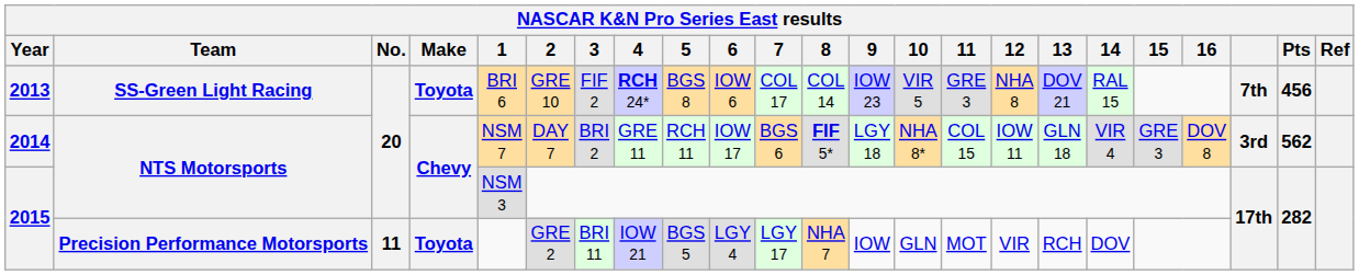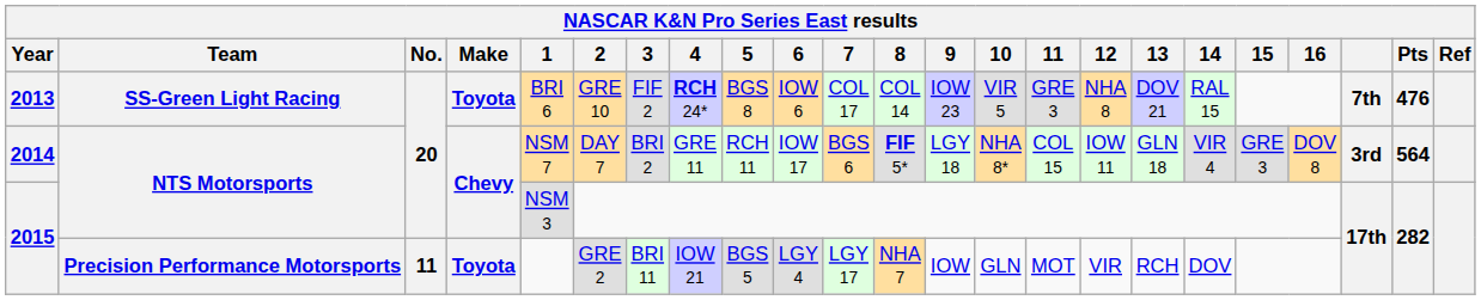 <table class="wikitable" style="text-align:center; font-size:75%">
 <tr>
 <th colspan=23><a href='#'>NASCAR K&N Pro Series East</a> results</th>
 </tr>
 <tr>
 <th>Year</th>
 <th>Team</th>
 <th>No.</th>
 <th>Make</th>
 <th>1</th>
 <th>2</th>
 <th>3</th>
 <th>4</th>
 <th>5</th>
 <th>6</th>
 <th>7</th>
 <th>8</th>
 <th>9</th>
 <th>10</th>
 <th>11</th>
 <th>12</th>
 <th>13</th>
 <th>14</th>
 <th>15</th>
 <th>16</th>
 <th></th>
 <th>Pts</th>
 <th>Ref</th>
 </tr>
 <tr>
 <th><a href='#'>2013</a></th>
 <th><a href='#'>SS-Green Light Racing</a></th>
 <th rowspan=3>20</th>
 <th><a href='#'>Toyota</a></th>
 <td style="background:#FFDF9F;"><a href='#'>BRI</a><br><small>6</small></td>
 <td style="background:#FFDF9F;"><a href='#'>GRE</a><br><small>10</small></td>
 <td style="background:#DFDFDF;"><a href='#'>FIF</a><br><small>2</small></td>
 <td style="background:#CFCFFF;"><strong><a href='#'>RCH</a></strong><br><small>24*</small></td>
 <td style="background:#FFDF9F;"><a href='#'>BGS</a><br><small>8</small></td>
 <td style="background:#FFDF9F;"><a href='#'>IOW</a><br><small>6</small></td>
 <td style="background:#DFFFDF;"><a href='#'>COL</a><br><small>17</small></td>
 <td style="background:#DFFFDF;"><a href='#'>COL</a><br><small>14</small></td>
 <td style="background:#CFCFFF;"><a href='#'>IOW</a><br><small>23</small></td>
 <td style="background:#DFDFDF;"><a href='#'>VIR</a><br><small>5</small></td>
 <td style="background:#DFDFDF;"><a href='#'>GRE</a><br><small>3</small></td>
 <td style="background:#FFDF9F;"><a href='#'>NHA</a><br><small>8</small></td>
 <td style="background:#CFCFFF;"><a href='#'>DOV</a><br><small>21</small></td>
 <td style="background:#DFFFDF;"><a href='#'>RAL</a><br><small>15</small></td>
 <td colspan=2></td>
 <th>7th</th>
-<th>456</th>
+<th>476</th>
 <th></th>
 </tr>
 <tr>
 <th><a href='#'>2014</a></th>
 <th rowspan=2><a href='#'>NTS Motorsports</a></th>
 <th rowspan=2><a href='#'>Chevy</a></th>
 <td style="background:#FFDF9F;"><a href='#'>NSM</a><br><small>7</small></td>
 <td style="background:#FFDF9F;"><a href='#'>DAY</a><br><small>7</small></td>
 <td style="background:#DFDFDF;"><a href='#'>BRI</a><br><small>2</small></td>
 <td style="background:#DFFFDF;"><a href='#'>GRE</a><br><small>11</small></td>
 <td style="background:#DFFFDF;"><a href='#'>RCH</a><br><small>11</small></td>
 <td style="background:#DFFFDF;"><a href='#'>IOW</a><br><small>17</small></td>
 <td style="background:#FFDF9F;"><a href='#'>BGS</a><br><small>6</small></td>
 <td style="background:#DFDFDF;"><strong><a href='#'>FIF</a></strong><br><small>5*</small></td>
 <td style="background:#DFFFDF;"><a href='#'>LGY</a><br><small>18</small></td>
 <td style="background:#FFDF9F;"><a href='#'>NHA</a><br><small>8*</small></td>
 <td style="background:#DFFFDF;"><a href='#'>COL</a><br><small>15</small></td>
 <td style="background:#DFFFDF;"><a href='#'>IOW</a><br><small>11</small></td>
 <td style="background:#DFFFDF;"><a href='#'>GLN</a><br><small>18</small></td>
 <td style="background:#DFDFDF;"><a href='#'>VIR</a><br><small>4</small></td>
 <td style="background:#DFDFDF;"><a href='#'>GRE</a><br><small>3</small></td>
 <td style="background:#FFDF9F;"><a href='#'>DOV</a><br><small>8</small></td>
 <th>3rd</th>
-<th>562</th>
+<th>564</th>
 <th></th>
 </tr>
 <tr>
 <th rowspan=2><a href='#'>2015</a></th>
 <td style="background:#DFDFDF;"><a href='#'>NSM</a><br><small>3</small></td>
 <td colspan=15></td>
 <th rowspan=2>17th</th>
 <th rowspan=2>282</th>
 <th rowspan=2></th>
 </tr>
 <tr>
 <th><a href='#'>Precision Performance Motorsports</a></th>
 <th>11</th>
 <th><a href='#'>Toyota</a></th>
 <td></td>
 <td style="background:#DFDFDF;"><a href='#'>GRE</a><br><small>2</small></td>
 <td style="background:#DFFFDF;"><a href='#'>BRI</a><br><small>11</small></td>
 <td style="background:#CFCFFF;"><a href='#'>IOW</a><br><small>21</small></td>
 <td style="background:#DFDFDF;"><a href='#'>BGS</a><br><small>5</small></td>
 <td style="background:#DFDFDF;"><a href='#'>LGY</a><br><small>4</small></td>
 <td style="background:#DFFFDF;"><a href='#'>LGY</a><br><small>17</small></td>
 <td style="background:#FFDF9F;"><a href='#'>NHA</a><br><small>7</small></td>
 <td><a href='#'>IOW</a></td>
 <td><a href='#'>GLN</a></td>
 <td><a href='#'>MOT</a></td>
 <td><a href='#'>VIR</a></td>
 <td><a href='#'>RCH</a></td>
 <td><a href='#'>DOV</a></td>
 <td colspan=2></td>
 </tr>
 </table>
